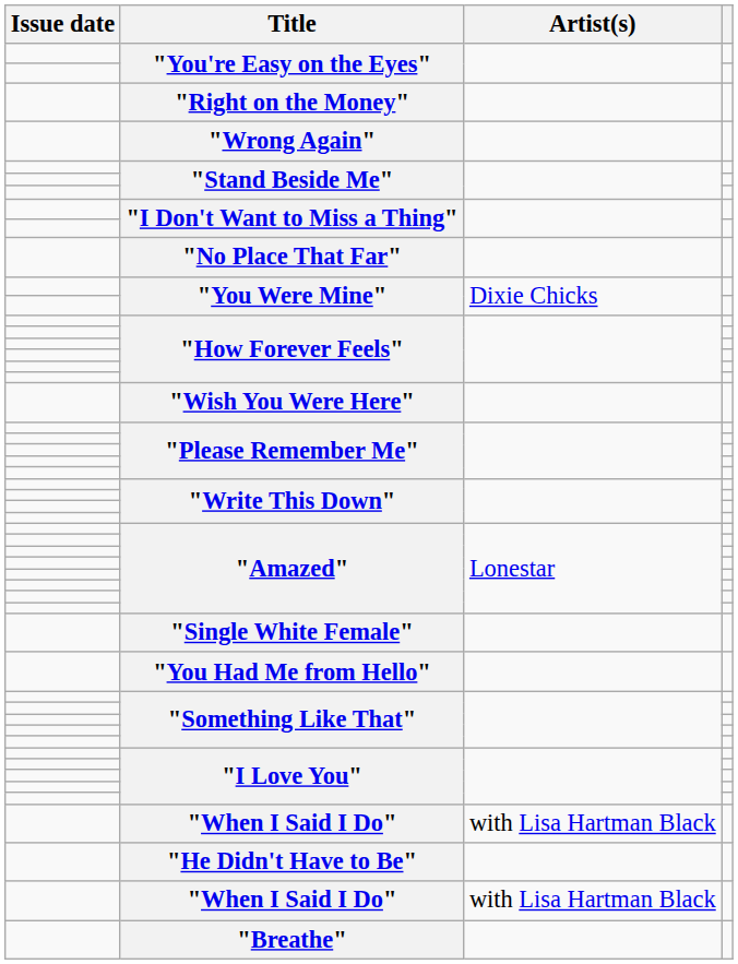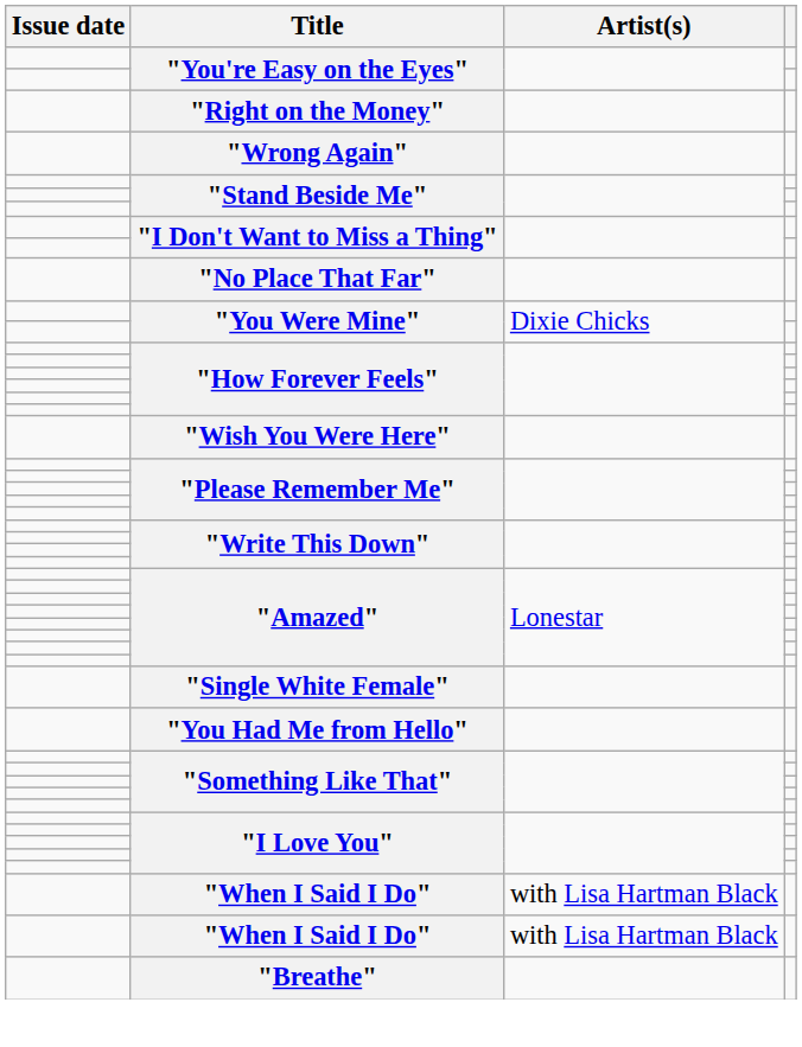 <table class="wikitable sortable plainrowheaders">
 <tr>
 <th scope=col>Issue date</th>
 <th scope=col>Title</th>
 <th scope=col>Artist(s)</th>
 <th scope=col class=unsortable></th>
 </tr>
 <tr>
 <td></td>
 <th scope=row rowspan=2>"<a href='#'>You're Easy on the Eyes</a>"</th>
 <td rowspan=2></td>
 <td align=center></td>
 </tr>
 <tr>
 <td></td>
 <td align=center></td>
 </tr>
 <tr>
 <td></td>
 <th scope=row>"<a href='#'>Right on the Money</a>"</th>
 <td></td>
 <td align=center></td>
 </tr>
 <tr>
 <td></td>
 <th scope=row>"<a href='#'>Wrong Again</a>"</th>
 <td></td>
 <td align=center></td>
 </tr>
 <tr>
 <td></td>
 <th scope=row rowspan=3>"<a href='#'>Stand Beside Me</a>"</th>
 <td rowspan=3></td>
 <td align=center></td>
 </tr>
 <tr>
 <td></td>
 <td align=center></td>
 </tr>
 <tr>
 <td></td>
 <td align=center></td>
 </tr>
 <tr>
 <td></td>
 <th scope=row rowspan=2>"<a href='#'>I Don't Want to Miss a Thing</a>"</th>
 <td rowspan=2></td>
 <td align=center></td>
 </tr>
 <tr>
 <td></td>
 <td align=center></td>
 </tr>
 <tr>
 <td></td>
 <th scope=row>"<a href='#'>No Place That Far</a>"</th>
 <td></td>
 <td align=center></td>
 </tr>
 <tr>
 <td></td>
 <th scope=row rowspan=2>"<a href='#'>You Were Mine</a>"</th>
 <td rowspan=2><a href='#'>Dixie Chicks</a></td>
 <td align=center></td>
 </tr>
 <tr>
 <td></td>
 <td align=center></td>
 </tr>
 <tr>
 <td></td>
 <th scope=row rowspan=6>"<a href='#'>How Forever Feels</a>"</th>
 <td rowspan=6></td>
 <td align=center></td>
 </tr>
 <tr>
 <td></td>
 <td align=center></td>
 </tr>
 <tr>
 <td></td>
 <td align=center></td>
 </tr>
 <tr>
 <td></td>
 <td align=center></td>
 </tr>
 <tr>
 <td></td>
 <td align=center></td>
 </tr>
 <tr>
 <td></td>
 <td align=center></td>
 </tr>
 <tr>
 <td></td>
 <th scope=row>"<a href='#'>Wish You Were Here</a>"</th>
 <td></td>
 <td align=center></td>
 </tr>
 <tr>
 <td></td>
 <th scope=row rowspan=5>"<a href='#'>Please Remember Me</a>"</th>
 <td rowspan=5></td>
 <td align=center></td>
 </tr>
 <tr>
 <td></td>
 <td align=center></td>
 </tr>
 <tr>
 <td></td>
 <td align=center></td>
 </tr>
 <tr>
 <td></td>
 <td align=center></td>
 </tr>
 <tr>
 <td></td>
 <td align=center></td>
 </tr>
 <tr>
 <td></td>
 <th scope=row rowspan=4>"<a href='#'>Write This Down</a>"</th>
 <td rowspan=4></td>
 <td align=center></td>
 </tr>
 <tr>
 <td></td>
 <td align=center></td>
 </tr>
 <tr>
 <td></td>
 <td align=center></td>
 </tr>
 <tr>
 <td></td>
 <td align=center></td>
 </tr>
 <tr>
 <td></td>
 <th scope=row rowspan=8>"<a href='#'>Amazed</a>"</th>
 <td rowspan=8><a href='#'>Lonestar</a></td>
 <td align=center></td>
 </tr>
 <tr>
 <td></td>
 <td align=center></td>
 </tr>
 <tr>
 <td></td>
 <td align=center></td>
 </tr>
 <tr>
 <td></td>
 <td align=center></td>
 </tr>
 <tr>
 <td></td>
 <td align=center></td>
 </tr>
 <tr>
 <td></td>
 <td align=center></td>
 </tr>
 <tr>
 <td></td>
 <td align=center></td>
 </tr>
 <tr>
 <td></td>
 <td align=center></td>
 </tr>
 <tr>
 <td></td>
 <th scope=row>"<a href='#'>Single White Female</a>"</th>
 <td></td>
 <td align=center></td>
 </tr>
 <tr>
 <td></td>
 <th scope=row>"<a href='#'>You Had Me from Hello</a>"</th>
 <td></td>
 <td align=center></td>
 </tr>
 <tr>
 <td></td>
 <th scope=row rowspan=5>"<a href='#'>Something Like That</a>"</th>
 <td rowspan=5></td>
 <td align=center></td>
 </tr>
 <tr>
 <td></td>
 <td align=center></td>
 </tr>
 <tr>
 <td></td>
 <td align=center></td>
 </tr>
 <tr>
 <td></td>
 <td align=center></td>
 </tr>
 <tr>
 <td></td>
 <td align=center></td>
 </tr>
 <tr>
 <td></td>
 <th scope=row rowspan=5>"<a href='#'>I Love You</a>"</th>
 <td rowspan=5></td>
 <td align=center></td>
 </tr>
 <tr>
 <td></td>
 <td align=center></td>
 </tr>
 <tr>
 <td></td>
 <td align=center></td>
 </tr>
 <tr>
 <td></td>
 <td align=center></td>
 </tr>
 <tr>
 <td></td>
 <td align=center></td>
 </tr>
 <tr>
 <td></td>
 <th scope=row>"<a href='#'>When I Said I Do</a>"</th>
 <td> with <a href='#'>Lisa Hartman Black</a></td>
 <td align=center></td>
 </tr>
 <tr>
 <td></td>
-<th scope=row>"<a href='#'>He Didn't Have to Be</a>"</th>
-<td></td>
-<td align=center></td>
-</tr>
-<tr>
-<td></td>
 <th scope=row>"<a href='#'>When I Said I Do</a>"</th>
 <td> with <a href='#'>Lisa Hartman Black</a></td>
 <td align=center></td>
 </tr>
 <tr>
 <td></td>
 <th scope=row>"<a href='#'>Breathe</a>"</th>
 <td></td>
 <td align=center></td>
 </tr>
 </table>
